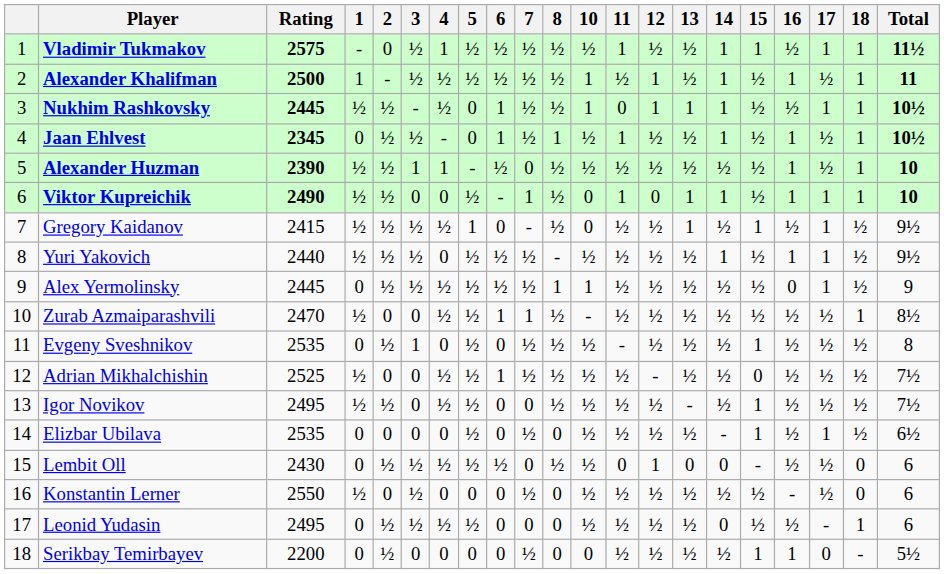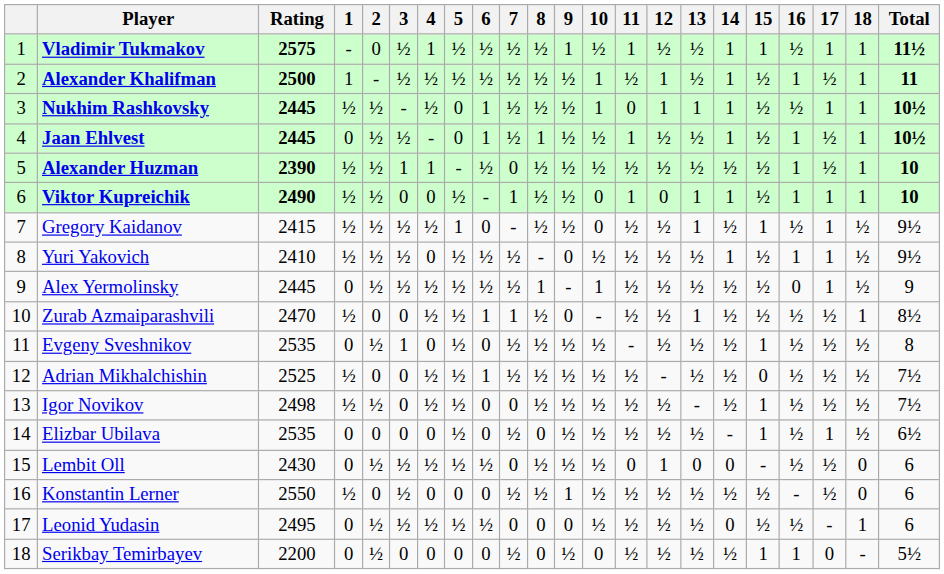 <table class="wikitable" border="1" width="800px">
 <tr>
 <th></th>
 <th>Player</th>
 <th>Rating</th>
 <th>1</th>
 <th>2</th>
 <th>3</th>
 <th>4</th>
 <th>5</th>
 <th>6</th>
 <th>7</th>
 <th>8</th>
+<th>9</th>
 <th>10</th>
 <th>11</th>
 <th>12</th>
 <th>13</th>
 <th>14</th>
 <th>15</th>
 <th>16</th>
 <th>17</th>
 <th>18</th>
 <th>Total</th>
 </tr>
 <tr align=center style="background:#ccffcc;">
 <td>1</td>
 <td align=left> <strong><a href='#'>Vladimir Tukmakov</a></strong></td>
 <td><strong>2575</strong></td>
 <td>-</td>
 <td>0</td>
 <td>½</td>
 <td>1</td>
 <td>½</td>
 <td>½</td>
 <td>½</td>
 <td>½</td>
+<td>1</td>
 <td>½</td>
 <td>1</td>
 <td>½</td>
 <td>½</td>
 <td>1</td>
 <td>1</td>
 <td>½</td>
 <td>1</td>
 <td>1</td>
 <td align=center><strong>11½</strong></td>
 </tr>
 <tr align=center style="background:#ccffcc;">
 <td>2</td>
 <td align=left> <strong><a href='#'>Alexander Khalifman</a></strong></td>
 <td><strong>2500</strong></td>
 <td>1</td>
 <td>-</td>
+<td>½</td>
 <td>½</td>
 <td>½</td>
 <td>½</td>
 <td>½</td>
 <td>½</td>
 <td>½</td>
 <td>1</td>
 <td>½</td>
 <td>1</td>
 <td>½</td>
 <td>1</td>
 <td>½</td>
 <td>1</td>
 <td>½</td>
 <td>1</td>
 <td align=center><strong>11</strong></td>
 </tr>
 <tr align=center style="background:#ccffcc;">
 <td>3</td>
 <td align=left> <strong><a href='#'>Nukhim Rashkovsky</a></strong></td>
 <td><strong>2445</strong></td>
 <td>½</td>
 <td>½</td>
 <td>-</td>
 <td>½</td>
 <td>0</td>
 <td>1</td>
 <td>½</td>
 <td>½</td>
+<td>½</td>
 <td>1</td>
 <td>0</td>
 <td>1</td>
 <td>1</td>
 <td>1</td>
 <td>½</td>
 <td>½</td>
 <td>1</td>
 <td>1</td>
 <td align=center><strong>10½</strong></td>
 </tr>
 <tr align=center style="background:#ccffcc;">
 <td>4</td>
 <td align=left> <strong><a href='#'>Jaan Ehlvest</a></strong></td>
-<td><strong>2345</strong></td>
+<td><strong>2445</strong></td>
 <td>0</td>
 <td>½</td>
 <td>½</td>
 <td>-</td>
 <td>0</td>
 <td>1</td>
 <td>½</td>
 <td>1</td>
+<td>½</td>
 <td>½</td>
 <td>1</td>
 <td>½</td>
 <td>½</td>
 <td>1</td>
 <td>½</td>
 <td>1</td>
 <td>½</td>
 <td>1</td>
 <td align=center><strong>10½</strong></td>
 </tr>
 <tr align=center style="background:#ccffcc;">
 <td>5</td>
 <td align=left> <strong><a href='#'>Alexander Huzman</a></strong></td>
 <td><strong>2390</strong></td>
 <td>½</td>
 <td>½</td>
 <td>1</td>
 <td>1</td>
 <td>-</td>
 <td>½</td>
 <td>0</td>
 <td>½</td>
 <td>½</td>
 <td>½</td>
 <td>½</td>
 <td>½</td>
 <td>½</td>
 <td>½</td>
+<td>½</td>
 <td>1</td>
 <td>½</td>
 <td>1</td>
 <td align=center><strong>10</strong></td>
 </tr>
 <tr align=center style="background:#ccffcc;">
 <td>6</td>
 <td align=left> <strong><a href='#'>Viktor Kupreichik</a></strong></td>
 <td><strong>2490</strong></td>
 <td>½</td>
 <td>½</td>
 <td>0</td>
 <td>0</td>
 <td>½</td>
 <td>-</td>
 <td>1</td>
+<td>½</td>
 <td>½</td>
 <td>0</td>
 <td>1</td>
 <td>0</td>
 <td>1</td>
 <td>1</td>
 <td>½</td>
 <td>1</td>
 <td>1</td>
 <td>1</td>
 <td align=center><strong>10</strong></td>
 </tr>
 <tr align=center>
 <td>7</td>
 <td align=left> <a href='#'>Gregory Kaidanov</a></td>
 <td>2415</td>
 <td>½</td>
 <td>½</td>
 <td>½</td>
 <td>½</td>
 <td>1</td>
 <td>0</td>
 <td>-</td>
 <td>½</td>
+<td>½</td>
 <td>0</td>
 <td>½</td>
 <td>½</td>
 <td>1</td>
 <td>½</td>
 <td>1</td>
 <td>½</td>
 <td>1</td>
 <td>½</td>
 <td align=center>9½</td>
 </tr>
 <tr align=center>
 <td>8</td>
 <td align=left> <a href='#'>Yuri Yakovich</a></td>
-<td>2440</td>
+<td>2410</td>
 <td>½</td>
 <td>½</td>
 <td>½</td>
 <td>0</td>
 <td>½</td>
 <td>½</td>
 <td>½</td>
 <td>-</td>
+<td>0</td>
 <td>½</td>
 <td>½</td>
 <td>½</td>
 <td>½</td>
 <td>1</td>
 <td>½</td>
 <td>1</td>
 <td>1</td>
 <td>½</td>
 <td align=center>9½</td>
 </tr>
 <tr align=center>
 <td>9</td>
 <td align=left> <a href='#'>Alex Yermolinsky</a></td>
 <td>2445</td>
 <td>0</td>
 <td>½</td>
 <td>½</td>
 <td>½</td>
 <td>½</td>
 <td>½</td>
 <td>½</td>
 <td>1</td>
+<td>-</td>
 <td>1</td>
 <td>½</td>
 <td>½</td>
 <td>½</td>
 <td>½</td>
 <td>½</td>
 <td>0</td>
 <td>1</td>
 <td>½</td>
 <td align=center>9</td>
 </tr>
 <tr align=center>
 <td>10</td>
 <td align=left> <a href='#'>Zurab Azmaiparashvili</a></td>
 <td>2470</td>
 <td>½</td>
 <td>0</td>
 <td>0</td>
 <td>½</td>
 <td>½</td>
 <td>1</td>
 <td>1</td>
 <td>½</td>
+<td>0</td>
 <td>-</td>
 <td>½</td>
 <td>½</td>
-<td>½</td>
+<td>1</td>
 <td>½</td>
 <td>½</td>
 <td>½</td>
 <td>½</td>
 <td>1</td>
 <td align=center>8½</td>
 </tr>
 <tr align=center>
 <td>11</td>
 <td align=left> <a href='#'>Evgeny Sveshnikov</a></td>
 <td>2535</td>
 <td>0</td>
 <td>½</td>
 <td>1</td>
 <td>0</td>
 <td>½</td>
 <td>0</td>
+<td>½</td>
 <td>½</td>
 <td>½</td>
 <td>½</td>
 <td>-</td>
 <td>½</td>
 <td>½</td>
 <td>½</td>
 <td>1</td>
 <td>½</td>
 <td>½</td>
 <td>½</td>
 <td align=center>8</td>
 </tr>
 <tr align=center>
 <td>12</td>
 <td align=left> <a href='#'>Adrian Mikhalchishin</a></td>
 <td>2525</td>
 <td>½</td>
 <td>0</td>
 <td>0</td>
 <td>½</td>
 <td>½</td>
 <td>1</td>
 <td>½</td>
 <td>½</td>
 <td>½</td>
 <td>½</td>
+<td>½</td>
 <td>-</td>
 <td>½</td>
 <td>½</td>
 <td>0</td>
 <td>½</td>
 <td>½</td>
 <td>½</td>
 <td align=center>7½</td>
 </tr>
 <tr align=center>
 <td>13</td>
 <td align=left> <a href='#'>Igor Novikov</a></td>
-<td>2495</td>
+<td>2498</td>
 <td>½</td>
 <td>½</td>
 <td>0</td>
 <td>½</td>
 <td>½</td>
 <td>0</td>
 <td>0</td>
+<td>½</td>
 <td>½</td>
 <td>½</td>
 <td>½</td>
 <td>½</td>
 <td>-</td>
 <td>½</td>
 <td>1</td>
 <td>½</td>
 <td>½</td>
 <td>½</td>
 <td align=center>7½</td>
 </tr>
 <tr align=center>
 <td>14</td>
 <td align=left> <a href='#'>Elizbar Ubilava</a></td>
 <td>2535</td>
 <td>0</td>
 <td>0</td>
 <td>0</td>
 <td>0</td>
 <td>½</td>
 <td>0</td>
 <td>½</td>
 <td>0</td>
 <td>½</td>
 <td>½</td>
 <td>½</td>
 <td>½</td>
+<td>½</td>
 <td>-</td>
 <td>1</td>
 <td>½</td>
 <td>1</td>
 <td>½</td>
 <td align=center>6½</td>
 </tr>
 <tr align=center>
 <td>15</td>
 <td align=left> <a href='#'>Lembit Oll</a></td>
 <td>2430</td>
 <td>0</td>
 <td>½</td>
 <td>½</td>
 <td>½</td>
 <td>½</td>
 <td>½</td>
 <td>0</td>
+<td>½</td>
 <td>½</td>
 <td>½</td>
 <td>0</td>
 <td>1</td>
 <td>0</td>
 <td>0</td>
 <td>-</td>
 <td>½</td>
 <td>½</td>
 <td>0</td>
 <td align=center>6</td>
 </tr>
 <tr align=center>
 <td>16</td>
 <td align=left> <a href='#'>Konstantin Lerner</a></td>
 <td>2550</td>
 <td>½</td>
 <td>0</td>
 <td>½</td>
 <td>0</td>
 <td>0</td>
 <td>0</td>
 <td>½</td>
-<td>0</td>
+<td>½</td>
+<td>1</td>
 <td>½</td>
 <td>½</td>
 <td>½</td>
 <td>½</td>
 <td>½</td>
 <td>½</td>
 <td>-</td>
 <td>½</td>
 <td>0</td>
 <td align=center>6</td>
 </tr>
 <tr align=center>
 <td>17</td>
 <td align=left> <a href='#'>Leonid Yudasin</a></td>
 <td>2495</td>
 <td>0</td>
+<td>½</td>
 <td>½</td>
 <td>½</td>
 <td>½</td>
 <td>½</td>
 <td>0</td>
 <td>0</td>
 <td>0</td>
 <td>½</td>
 <td>½</td>
 <td>½</td>
 <td>½</td>
 <td>0</td>
 <td>½</td>
 <td>½</td>
 <td>-</td>
 <td>1</td>
 <td align=center>6</td>
 </tr>
 <tr align=center>
 <td>18</td>
 <td align=left> <a href='#'>Serikbay Temirbayev</a></td>
 <td>2200</td>
 <td>0</td>
 <td>½</td>
 <td>0</td>
 <td>0</td>
 <td>0</td>
 <td>0</td>
 <td>½</td>
 <td>0</td>
+<td>½</td>
 <td>0</td>
 <td>½</td>
 <td>½</td>
 <td>½</td>
 <td>½</td>
 <td>1</td>
 <td>1</td>
 <td>0</td>
 <td>-</td>
 <td align=center>5½</td>
 </tr>
 </table>
